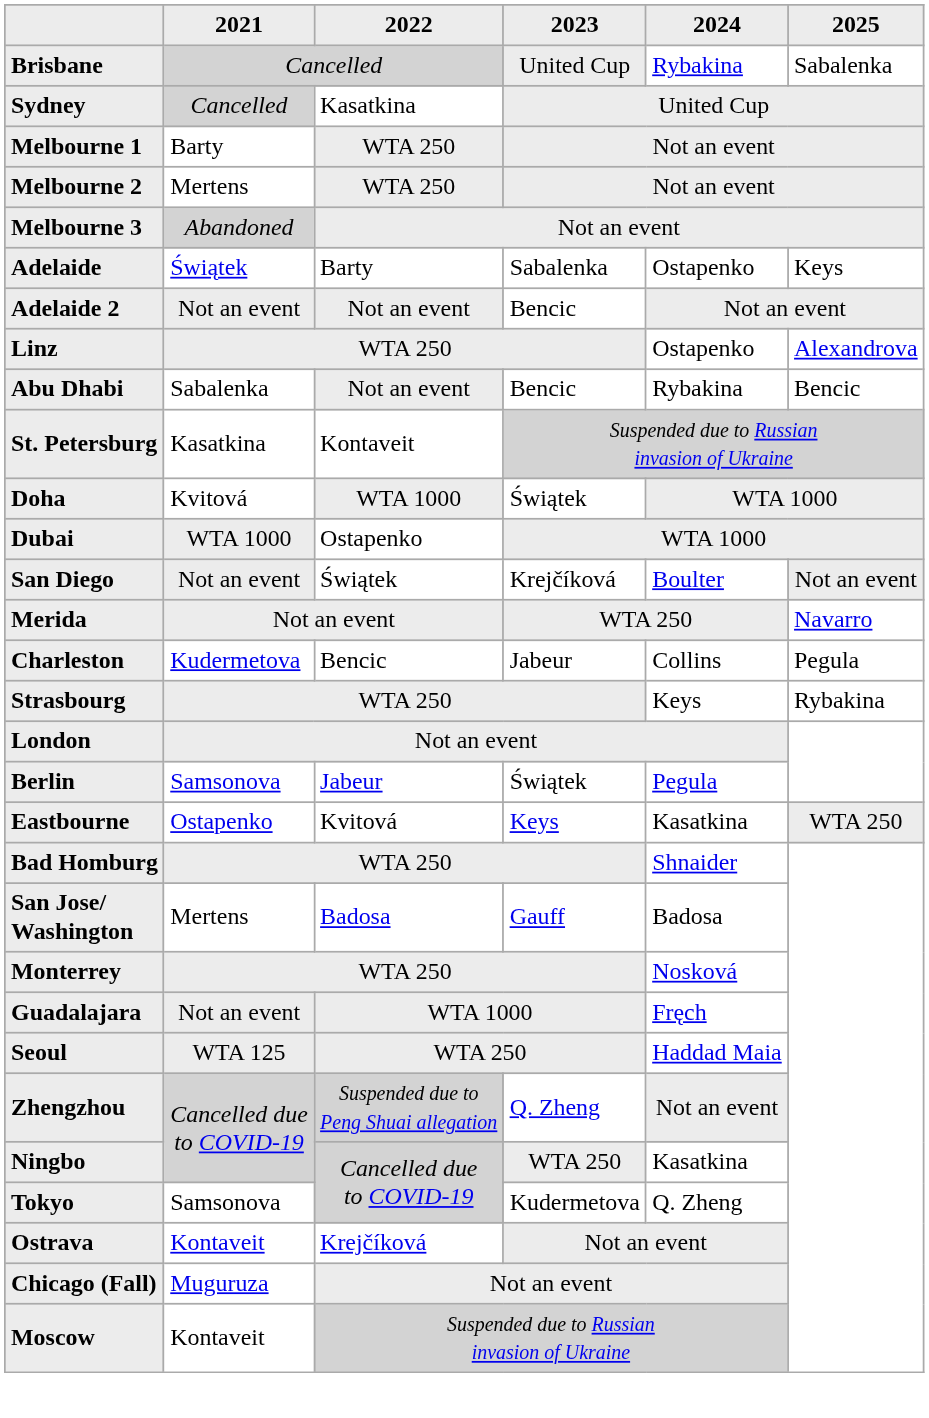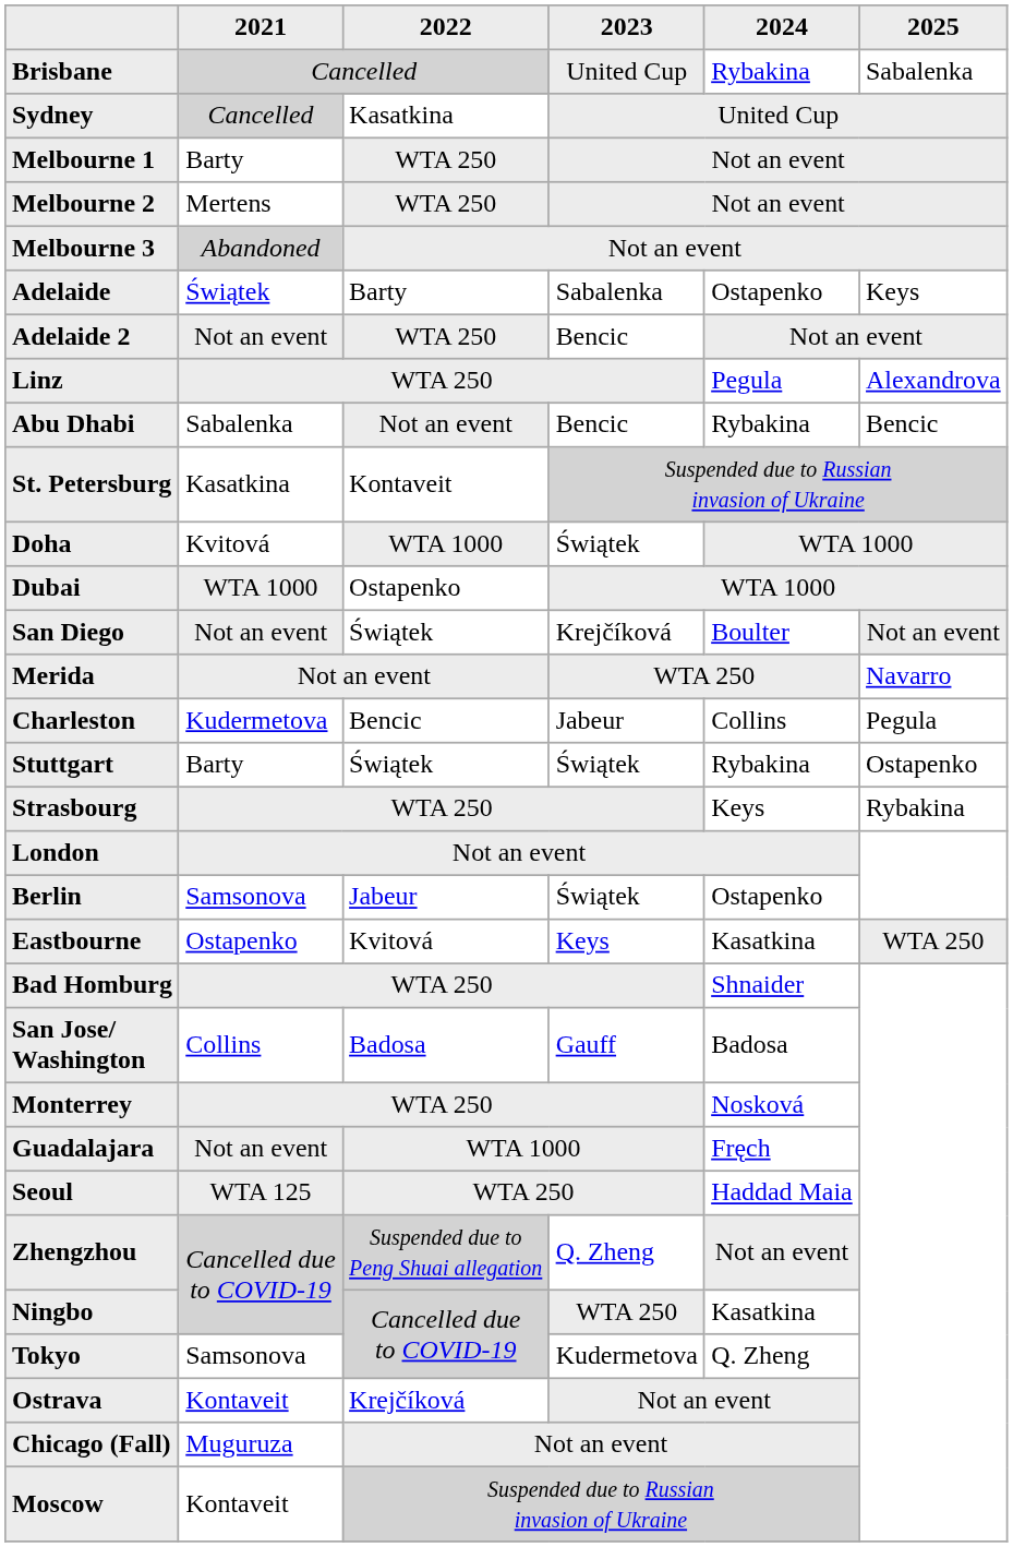 <table cellpadding="3" cellspacing="0" border="1" style="font-size: 85%; border: #aaa solid 1px; border-collapse: collapse;">
 <tr style="background:#ececec;">
 <th></th>
 <th>2021</th>
 <th>2022</th>
 <th>2023</th>
 <th>2024</th>
 <th>2025</th>
 </tr>
 <tr>
 <td bgcolor="#ececec" align=left><strong>Brisbane</strong></td>
 <td bgcolor=lightgray colspan=2 align="center"><em>Cancelled</em></td>
 <td colspan="1" style="background:#ececec; text-align:center;"><span>United Cup</span></td>
 <td> <a href='#'>Rybakina</a></td>
 <td> Sabalenka</td>
 </tr>
 <tr>
 <td bgcolor="#ececec" align=left><strong>Sydney</strong></td>
 <td bgcolor="lightgray" align="center"><em>Cancelled</em></td>
 <td> Kasatkina</td>
 <td colspan="3" style="background:#ececec; text-align:center;"><span>United Cup</span></td>
 </tr>
 <tr>
 <td bgcolor="#ececec" align=left><strong>Melbourne 1</strong></td>
 <td> Barty</td>
 <td bgcolor=#ececec colspan=1 align=center><span> WTA 250</span></td>
 <td bgcolor=#ececec colspan=3 align=center><span> Not an event</span></td>
 </tr>
 <tr>
 <td bgcolor="#ececec" align=left><strong>Melbourne 2</strong></td>
 <td> Mertens</td>
 <td bgcolor=#ececec colspan=1 align=center><span> WTA 250</span></td>
 <td bgcolor=#ececec colspan=3 align=center><span> Not an event</span></td>
 </tr>
 <tr>
 <td bgcolor="#ececec" align=left><strong>Melbourne 3</strong></td>
 <td bgcolor="lightgray" align="center"><em>Abandoned</em></td>
 <td bgcolor=#ececec colspan=4 align=center><span> Not an event</span></td>
 </tr>
 <tr>
 <td bgcolor="#ececec" align=left><strong>Adelaide</strong></td>
 <td> <a href='#'>Świątek</a></td>
 <td> Barty</td>
 <td> Sabalenka</td>
 <td> Ostapenko</td>
 <td> Keys</td>
 </tr>
 <tr>
 <td bgcolor="#ececec" align=left><strong>Adelaide 2</strong></td>
 <td bgcolor=#ececec colspan=1 align=center><span> Not an event</span></td>
-<td bgcolor=#ececec colspan=1 align=center><span> Not an event</span></td>
+<td bgcolor=#ececec colspan=1 align=center><span> WTA 250</span></td>
 <td> Bencic</td>
 <td bgcolor=#ececec colspan=2 align=center><span> Not an event</span></td>
 </tr>
 <tr>
 <td bgcolor="#ececec" align=left><strong>Linz</strong></td>
 <td bgcolor=#ececec colspan=3 align=center><span> WTA 250</span></td>
-<td> Ostapenko</td>
+<td> <a href='#'>Pegula</a></td>
 <td> <a href='#'>Alexandrova</a></td>
 </tr>
 <tr>
 <td bgcolor="#ececec" align=left><strong>Abu Dhabi</strong></td>
 <td> Sabalenka</td>
 <td bgcolor=#ececec colspan=1 align=center><span> Not an event</span></td>
 <td> Bencic</td>
 <td> Rybakina</td>
 <td> Bencic</td>
 </tr>
 <tr>
 <td bgcolor="#ececec" align=left><strong>St. Petersburg</strong></td>
 <td> Kasatkina</td>
 <td> Kontaveit</td>
 <td colspan=3 style="background:lightgray; text-align:center"><small><em>Suspended due to <a href='#'>Russian<br>invasion of Ukraine</a></em></small></td>
 </tr>
 <tr>
 <td bgcolor="#ececec" align=left><strong>Doha</strong></td>
 <td> Kvitová</td>
 <td bgcolor=#ececec colspan=1 align=center><span> WTA 1000</span></td>
 <td> Świątek</td>
 <td bgcolor=#ececec colspan=2 align=center><span> WTA 1000</span></td>
 </tr>
 <tr>
 <td bgcolor="#ececec" align=left><strong>Dubai</strong></td>
 <td bgcolor=#ececec colspan=1 align=center><span> WTA 1000</span></td>
 <td> Ostapenko</td>
 <td bgcolor=#ececec colspan=3 align=center><span> WTA 1000</span></td>
 </tr>
 <tr>
 <td bgcolor="#ececec" align=left><strong>San Diego</strong></td>
 <td bgcolor=#ececec colspan=1 align=center><span> Not an event</span></td>
 <td> Świątek</td>
 <td> Krejčíková</td>
 <td> <a href='#'>Boulter</a></td>
 <td bgcolor=#ececec colspan=1 align=center><span> Not an event</span></td>
 </tr>
 <tr>
 <td bgcolor="#ececec" align=left><strong>Merida</strong></td>
 <td bgcolor=#ececec colspan=2 align=center><span> Not an event</span></td>
 <td bgcolor=#ececec colspan=2 align=center><span> WTA 250</span></td>
 <td> <a href='#'>Navarro</a></td>
 </tr>
 <tr>
 <td bgcolor="#ececec" align=left><strong>Charleston</strong></td>
 <td> <a href='#'>Kudermetova</a></td>
 <td> Bencic</td>
 <td> Jabeur</td>
 <td> Collins</td>
 <td> Pegula</td>
 </tr>
 <tr>
+<td bgcolor="#ececec" align=left><strong>Stuttgart</strong></td>
+<td> Barty</td>
+<td> Świątek</td>
+<td> Świątek</td>
+<td> Rybakina</td>
+<td> Ostapenko</td>
+</tr>
+<tr>
 <td bgcolor="#ececec" align=left><strong>Strasbourg</strong></td>
 <td bgcolor=#ececec colspan=3 align=center><span> WTA 250</span></td>
 <td> Keys</td>
 <td> Rybakina</td>
 </tr>
 <tr>
 <td bgcolor="#ececec" align=left><strong>London</strong></td>
 <td bgcolor=#ececec colspan=4 align=center><span> Not an event</span></td>
 </tr>
 <tr>
 <td bgcolor="#ececec" align=left><strong>Berlin</strong></td>
 <td> <a href='#'>Samsonova</a></td>
 <td> <a href='#'>Jabeur</a></td>
 <td> Świątek</td>
-<td> <a href='#'>Pegula</a></td>
+<td> Ostapenko</td>
 </tr>
 <tr>
 <td bgcolor="#ececec" align=left><strong>Eastbourne</strong></td>
 <td> <a href='#'>Ostapenko</a></td>
 <td> Kvitová</td>
 <td> <a href='#'>Keys</a></td>
 <td> Kasatkina</td>
 <td bgcolor=#ececec colspan=1 align=center><span> WTA 250</span></td>
 </tr>
 <tr>
 <td bgcolor="#ececec" align=left><strong>Bad Homburg</strong></td>
 <td bgcolor=#ececec colspan=3 align=center><span> WTA 250</span></td>
 <td> <a href='#'>Shnaider</a></td>
 </tr>
 <tr>
 <td bgcolor="#ececec" align=left><strong>San Jose/<br>Washington</strong></td>
-<td> Mertens</td>
+<td> <a href='#'>Collins</a></td>
 <td> <a href='#'>Badosa</a></td>
 <td> <a href='#'>Gauff</a></td>
 <td> Badosa</td>
 </tr>
 <tr>
 <td bgcolor="#ececec" align=left><strong>Monterrey</strong></td>
 <td bgcolor=#ececec colspan=3 align=center><span> WTA 250</span></td>
 <td> <a href='#'>Nosková</a></td>
 </tr>
 <tr>
 <td bgcolor="#ececec" align=left><strong>Guadalajara</strong></td>
 <td bgcolor=#ececec colspan=1 align=center><span> Not an event</span></td>
 <td bgcolor=#ececec colspan=2 align=center><span> WTA 1000</span></td>
 <td> <a href='#'>Fręch</a></td>
 </tr>
 <tr>
 <td bgcolor="#ececec" align=left><strong>Seoul</strong></td>
 <td bgcolor=#ececec colspan=1 align=center><span> WTA 125</span></td>
 <td bgcolor=#ececec colspan=2 align=center><span> WTA 250</span></td>
 <td> <a href='#'>Haddad Maia</a></td>
 </tr>
 <tr>
 <td bgcolor="#ececec" align=left><strong>Zhengzhou</strong></td>
 <td rowspan="2" bgcolor="lightgray" align="center"><em>Cancelled due<br>to <a href='#'>COVID-19</a></em></td>
 <td rowspan="1" bgcolor="lightgray" align="center"><small><em>Suspended due to<br><a href='#'>Peng Shuai allegation</a></em></small></td>
 <td> <a href='#'>Q. Zheng</a></td>
 <td bgcolor=#ececec align=center><span> Not an event</span></td>
 </tr>
 <tr>
 <td bgcolor="#ececec" align=left><strong>Ningbo</strong></td>
 <td rowspan="2" bgcolor="lightgray" align="center"><em>Cancelled due<br>to <a href='#'>COVID-19</a></em></td>
 <td bgcolor=#ececec align=center><span> WTA 250</span></td>
 <td> Kasatkina</td>
 </tr>
 <tr>
 <td bgcolor="#ececec" align=left><strong>Tokyo</strong></td>
 <td> Samsonova</td>
 <td> Kudermetova</td>
 <td> Q. Zheng</td>
 </tr>
 <tr>
 <td bgcolor="#ececec" align=left><strong>Ostrava</strong></td>
 <td> <a href='#'>Kontaveit</a></td>
 <td> <a href='#'>Krejčíková</a></td>
 <td bgcolor=#ececec colspan=2 align=center><span> Not an event</span></td>
 </tr>
 <tr>
 <td bgcolor="#ececec" align=left><strong>Chicago (Fall)</strong></td>
 <td> <a href='#'>Muguruza</a></td>
 <td bgcolor=#ececec colspan=3 align=center><span> Not an event</span></td>
 </tr>
 <tr>
 <td bgcolor="#ececec" align=left><strong>Moscow</strong></td>
 <td> Kontaveit</td>
 <td colspan="3" style="background:lightgray; text-align:center"><small><em>Suspended due to <a href='#'>Russian<br>invasion of Ukraine</a></em></small></td>
 </tr>
 </table>
